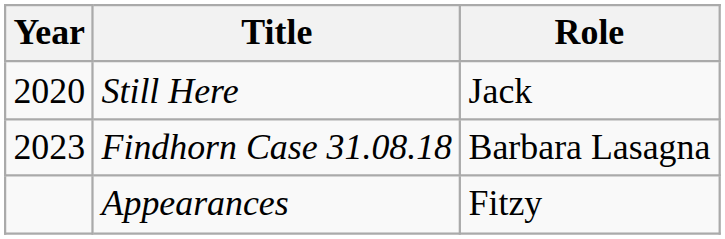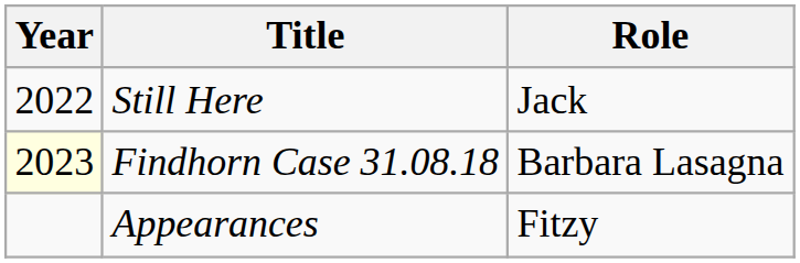 <table class="wikitable">
 <tr>
 <th>Year</th>
 <th>Title</th>
 <th>Role</th>
 </tr>
 <tr>
-<td>2020</td>
+<td>2022</td>
 <td><em>Still Here</em></td>
 <td>Jack</td>
 </tr>
 <tr>
-<td>2023</td>
+<td style="background: lightyellow;">2023</td>
 <td><em>Findhorn Case 31.08.18</em></td>
 <td>Barbara Lasagna</td>
 </tr>
 <tr>
 <td></td>
 <td><em>Appearances</em></td>
 <td>Fitzy</td>
 </tr>
 </table>
